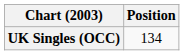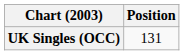 <table class="wikitable plainrowheaders" style="text-align:center">
 <tr>
 <th scope="col">Chart (2003)</th>
 <th scope="col">Position</th>
 </tr>
 <tr>
 <th scope="row">UK Singles (OCC)</th>
-<td>134</td>
+<td>131</td>
 </tr>
 </table>
